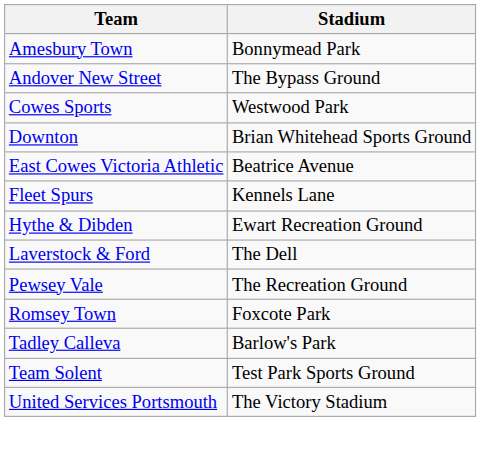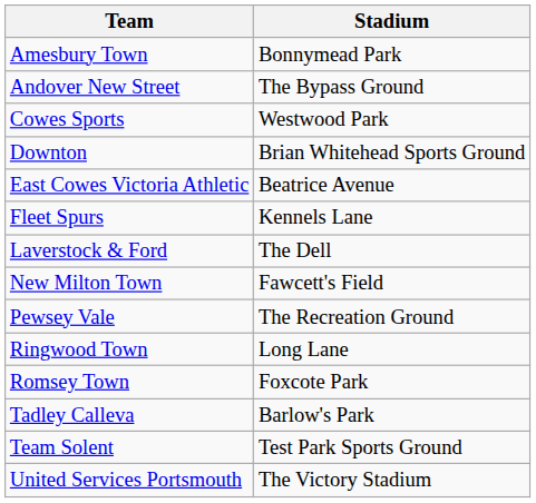 <table class="wikitable sortable" style="text-align: left;">
 <tr>
 <th>Team</th>
 <th>Stadium</th>
 </tr>
 <tr>
 <td><a href='#'>Amesbury Town</a></td>
 <td>Bonnymead Park</td>
 </tr>
 <tr>
 <td><a href='#'>Andover New Street</a></td>
 <td>The Bypass Ground</td>
 </tr>
 <tr>
 <td><a href='#'>Cowes Sports</a></td>
 <td>Westwood Park</td>
 </tr>
 <tr>
 <td><a href='#'>Downton</a></td>
 <td>Brian Whitehead Sports Ground</td>
 </tr>
 <tr>
 <td><a href='#'>East Cowes Victoria Athletic</a></td>
 <td>Beatrice Avenue</td>
 </tr>
 <tr>
 <td><a href='#'>Fleet Spurs</a></td>
 <td>Kennels Lane</td>
 </tr>
 <tr>
-<td><a href='#'>Hythe & Dibden</a></td>
-<td>Ewart Recreation Ground</td>
-</tr>
-<tr>
 <td><a href='#'>Laverstock & Ford</a></td>
 <td>The Dell</td>
 </tr>
 <tr>
+<td><a href='#'>New Milton Town</a></td>
+<td>Fawcett's Field</td>
+</tr>
+<tr>
 <td><a href='#'>Pewsey Vale</a></td>
 <td>The Recreation Ground</td>
+</tr>
+<tr>
+<td><a href='#'>Ringwood Town</a></td>
+<td>Long Lane</td>
 </tr>
 <tr>
 <td><a href='#'>Romsey Town</a></td>
 <td>Foxcote Park</td>
 </tr>
 <tr>
 <td><a href='#'>Tadley Calleva</a></td>
 <td>Barlow's Park</td>
 </tr>
 <tr>
 <td><a href='#'>Team Solent</a></td>
 <td>Test Park Sports Ground</td>
 </tr>
 <tr>
 <td><a href='#'>United Services Portsmouth</a></td>
 <td>The Victory Stadium</td>
 </tr>
 </table>
